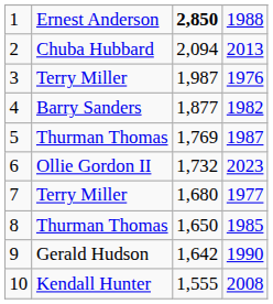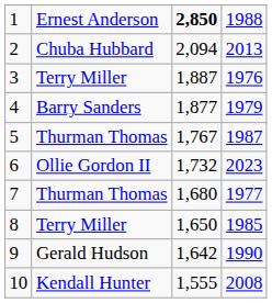 <table class="wikitable">
 <tr>
 </tr>
 <tr>
 <td>1</td>
 <td><a href='#'>Ernest Anderson</a></td>
 <td><strong>2,850</strong></td>
 <td><a href='#'>1988</a></td>
 </tr>
 <tr>
 <td>2</td>
 <td><a href='#'>Chuba Hubbard</a></td>
 <td>2,094</td>
 <td><a href='#'>2013</a></td>
 </tr>
 <tr>
 <td>3</td>
 <td><a href='#'>Terry Miller</a></td>
-<td>1,987</td>
+<td>1,887</td>
 <td><a href='#'>1976</a></td>
 </tr>
 <tr>
 <td>4</td>
 <td><a href='#'>Barry Sanders</a></td>
 <td>1,877</td>
-<td><a href='#'>1982</a></td>
+<td><a href='#'>1979</a></td>
 </tr>
 <tr>
 <td>5</td>
 <td><a href='#'>Thurman Thomas</a></td>
-<td>1,769</td>
+<td>1,767</td>
 <td><a href='#'>1987</a></td>
 </tr>
 <tr>
 <td>6</td>
 <td><a href='#'>Ollie Gordon II</a></td>
 <td>1,732</td>
 <td><a href='#'>2023</a></td>
 </tr>
 <tr>
 <td>7</td>
-<td><a href='#'>Terry Miller</a></td>
+<td><a href='#'>Thurman Thomas</a></td>
 <td>1,680</td>
 <td><a href='#'>1977</a></td>
 </tr>
 <tr>
 <td>8</td>
-<td><a href='#'>Thurman Thomas</a></td>
+<td><a href='#'>Terry Miller</a></td>
 <td>1,650</td>
 <td><a href='#'>1985</a></td>
 </tr>
 <tr>
 <td>9</td>
 <td>Gerald Hudson</td>
 <td>1,642</td>
 <td><a href='#'>1990</a></td>
 </tr>
 <tr>
 <td>10</td>
 <td><a href='#'>Kendall Hunter</a></td>
 <td>1,555</td>
 <td><a href='#'>2008</a></td>
 </tr>
 </table>
